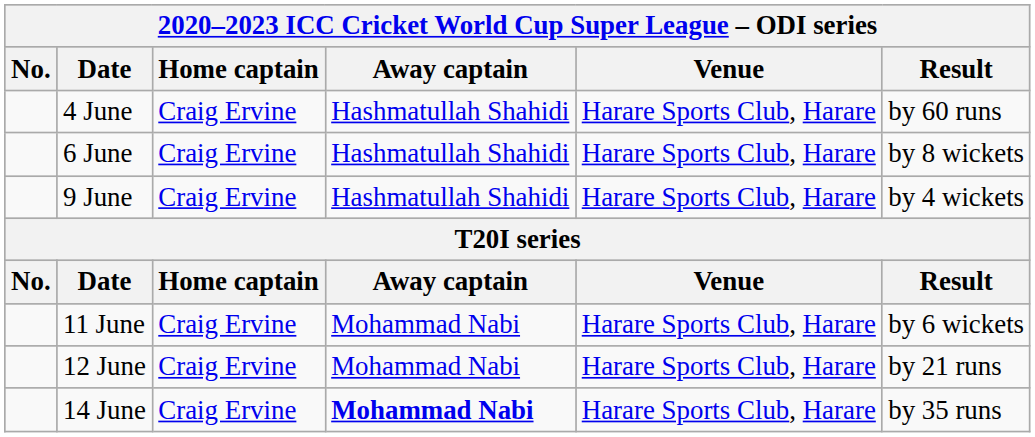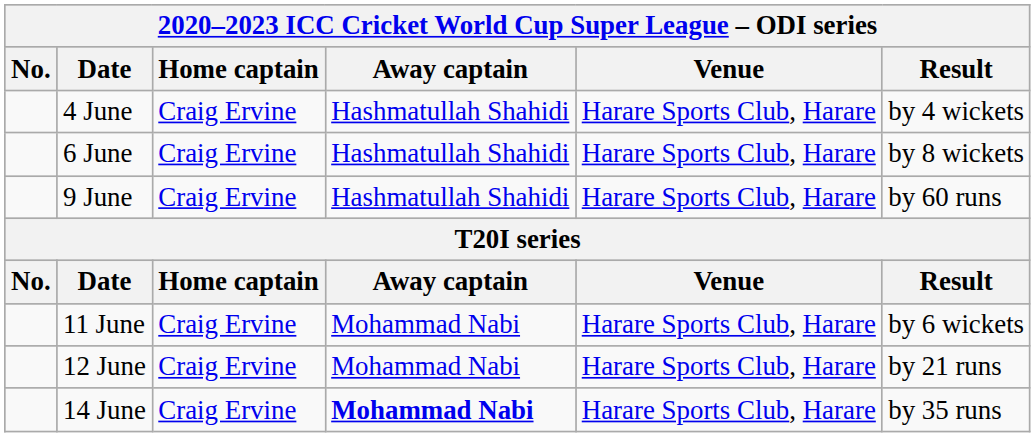 <table class="wikitable">
 <tr>
 <th colspan="9"><a href='#'>2020–2023 ICC Cricket World Cup Super League</a> – ODI series</th>
 </tr>
 <tr>
 <th>No.</th>
 <th>Date</th>
 <th>Home captain</th>
 <th>Away captain</th>
 <th>Venue</th>
 <th>Result</th>
 </tr>
 <tr>
 <td></td>
 <td>4 June</td>
 <td><a href='#'>Craig Ervine</a></td>
 <td><a href='#'>Hashmatullah Shahidi</a></td>
 <td><a href='#'>Harare Sports Club</a>, <a href='#'>Harare</a></td>
-<td> by 60 runs</td>
+<td> by 4 wickets</td>
 </tr>
 <tr>
 <td></td>
 <td>6 June</td>
 <td><a href='#'>Craig Ervine</a></td>
 <td><a href='#'>Hashmatullah Shahidi</a></td>
 <td><a href='#'>Harare Sports Club</a>, <a href='#'>Harare</a></td>
 <td> by 8 wickets</td>
 </tr>
 <tr>
 <td></td>
 <td>9 June</td>
 <td><a href='#'>Craig Ervine</a></td>
 <td><a href='#'>Hashmatullah Shahidi</a></td>
 <td><a href='#'>Harare Sports Club</a>, <a href='#'>Harare</a></td>
-<td> by 4 wickets</td>
+<td> by 60 runs</td>
 </tr>
 <tr>
 <th colspan="9">T20I series</th>
 </tr>
 <tr>
 <th>No.</th>
 <th>Date</th>
 <th>Home captain</th>
 <th>Away captain</th>
 <th>Venue</th>
 <th>Result</th>
 </tr>
 <tr>
 <td></td>
 <td>11 June</td>
 <td><a href='#'>Craig Ervine</a></td>
 <td><a href='#'>Mohammad Nabi</a></td>
 <td><a href='#'>Harare Sports Club</a>, <a href='#'>Harare</a></td>
 <td> by 6 wickets</td>
 </tr>
 <tr>
 <td></td>
 <td>12 June</td>
 <td><a href='#'>Craig Ervine</a></td>
 <td><a href='#'>Mohammad Nabi</a></td>
 <td><a href='#'>Harare Sports Club</a>, <a href='#'>Harare</a></td>
 <td> by 21 runs</td>
 </tr>
 <tr>
 <td></td>
 <td>14 June</td>
 <td><a href='#'>Craig Ervine</a></td>
 <td><strong><a href='#'>Mohammad Nabi</a></strong></td>
 <td><a href='#'>Harare Sports Club</a>, <a href='#'>Harare</a></td>
 <td> by 35 runs</td>
 </tr>
 </table>
